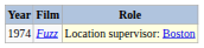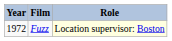 <table class="wikitable" style="font-size:95%;">
 <tr>
 <th style="background:#B0C4DE;">Year</th>
 <th style="background:#B0C4DE;">Film</th>
 <th style="background:#B0C4DE;">Role</th>
 </tr>
 <tr>
-<td>1974</td>
+<td>1972</td>
 <td><em><a href='#'>Fuzz</a></em></td>
 <td style="background: lightyellow;">Location supervisor: <a href='#'>Boston</a></td>
 </tr>
 </table>
